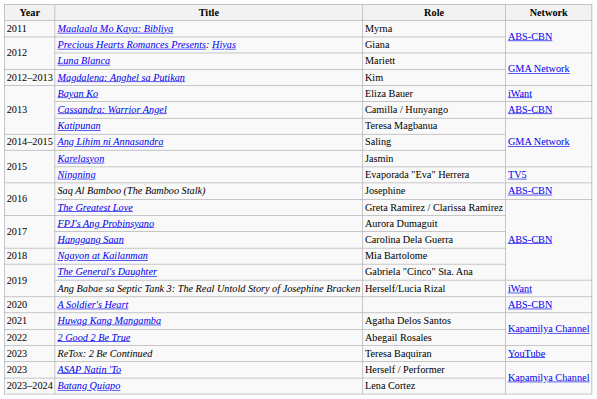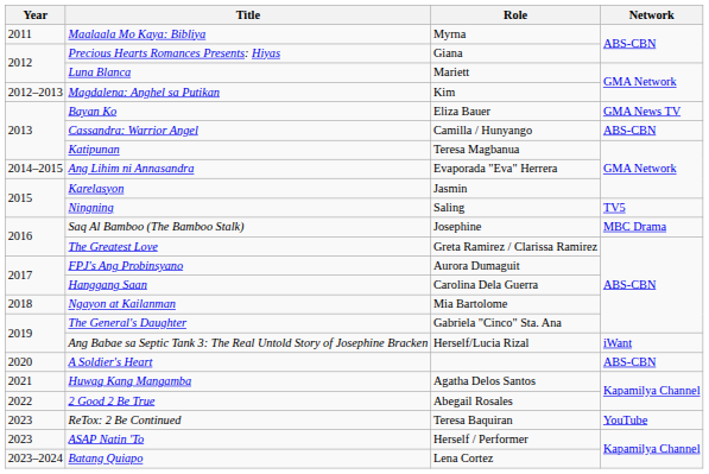 <table class="wikitable sortable">
 <tr>
 <th>Year</th>
 <th>Title</th>
 <th>Role</th>
 <th>Network</th>
 </tr>
 <tr>
 <td>2011</td>
 <td><em><a href='#'>Maalaala Mo Kaya: Bibliya</a></em></td>
 <td>Myrna</td>
 <td rowspan=2><a href='#'>ABS-CBN</a></td>
 </tr>
 <tr>
 <td rowspan="2">2012</td>
 <td><em><a href='#'>Precious Hearts Romances Presents</a>: <a href='#'>Hiyas</a></em></td>
 <td>Giana </td>
 </tr>
 <tr>
 <td><em><a href='#'>Luna Blanca</a></em></td>
 <td>Mariett</td>
 <td rowspan="2"><a href='#'>GMA Network</a></td>
 </tr>
 <tr>
 <td>2012–2013</td>
 <td><em><a href='#'>Magdalena: Anghel sa Putikan</a></em></td>
 <td>Kim</td>
 </tr>
 <tr>
 <td rowspan="3">2013</td>
 <td><em><a href='#'>Bayan Ko</a></em></td>
 <td>Eliza Bauer</td>
-<td><a href='#'>iWant</a></td>
+<td><a href='#'>GMA News TV</a></td>
 </tr>
 <tr>
 <td><em><a href='#'>Cassandra: Warrior Angel</a></em></td>
 <td>Camilla / Hunyango</td>
 <td><a href='#'>ABS-CBN</a></td>
 </tr>
 <tr>
 <td><em><a href='#'>Katipunan</a></em></td>
 <td>Teresa Magbanua</td>
 <td rowspan="3"><a href='#'>GMA Network</a></td>
 </tr>
 <tr>
 <td>2014–2015</td>
 <td><em><a href='#'>Ang Lihim ni Annasandra</a></em></td>
-<td>Saling</td>
+<td>Evaporada "Eva" Herrera</td>
 </tr>
 <tr>
 <td rowspan="2">2015</td>
 <td><em><a href='#'>Karelasyon</a></em></td>
 <td>Jasmin</td>
 </tr>
 <tr>
 <td><em><a href='#'>Ningning</a></em></td>
-<td>Evaporada "Eva" Herrera</td>
+<td>Saling</td>
 <td><a href='#'>TV5</a></td>
 </tr>
 <tr>
 <td rowspan="2">2016</td>
 <td><em>Saq Al Bamboo (The Bamboo Stalk)</em></td>
 <td>Josephine</td>
-<td><a href='#'>ABS-CBN</a></td>
+<td><a href='#'>MBC Drama</a></td>
 </tr>
 <tr>
 <td><em><a href='#'>The Greatest Love</a></em></td>
 <td>Greta Ramirez / Clarissa Ramirez</td>
 <td rowspan="5"><a href='#'>ABS-CBN</a></td>
 </tr>
 <tr>
 <td rowspan="2">2017</td>
 <td><em><a href='#'>FPJ's Ang Probinsyano</a></em></td>
 <td>Aurora Dumaguit</td>
 </tr>
 <tr>
 <td><em><a href='#'>Hanggang Saan</a></em></td>
 <td>Carolina Dela Guerra</td>
 </tr>
 <tr>
 <td>2018</td>
 <td><em><a href='#'>Ngayon at Kailanman</a></em></td>
 <td>Mia Bartolome</td>
 </tr>
 <tr>
 <td rowspan="2">2019</td>
 <td><em><a href='#'>The General's Daughter</a></em></td>
 <td>Gabriela "Cinco" Sta. Ana</td>
 </tr>
 <tr>
 <td><em>Ang Babae sa Septic Tank 3: The Real Untold Story of Josephine Bracken</em></td>
 <td>Herself/Lucia Rizal</td>
 <td><a href='#'>iWant</a></td>
 </tr>
 <tr>
 <td>2020</td>
 <td><em><a href='#'>A Soldier's Heart</a></em></td>
 <td></td>
 <td><a href='#'>ABS-CBN</a></td>
 </tr>
 <tr>
 <td>2021</td>
 <td><em><a href='#'>Huwag Kang Mangamba</a></em></td>
 <td>Agatha Delos Santos</td>
 <td rowspan="2"><a href='#'>Kapamilya Channel</a></td>
 </tr>
 <tr>
 <td>2022</td>
 <td><em><a href='#'>2 Good 2 Be True</a></em></td>
 <td>Abegail Rosales</td>
 </tr>
 <tr>
 <td>2023</td>
 <td><em>ReTox: 2 Be Continued</em></td>
 <td>Teresa Baquiran</td>
 <td><a href='#'>YouTube</a></td>
 </tr>
 <tr>
 <td>2023</td>
 <td><em><a href='#'>ASAP Natin 'To</a></em></td>
 <td>Herself / Performer</td>
 <td rowspan="2"><a href='#'>Kapamilya Channel</a></td>
 </tr>
 <tr>
 <td>2023–2024</td>
 <td><em><a href='#'>Batang Quiapo</a></em></td>
 <td>Lena Cortez</td>
 </tr>
 </table>
